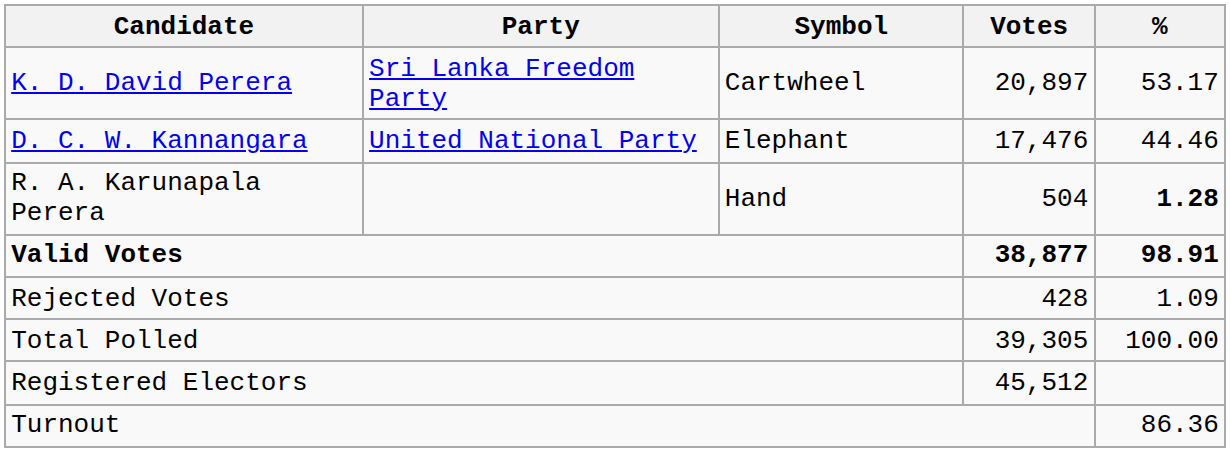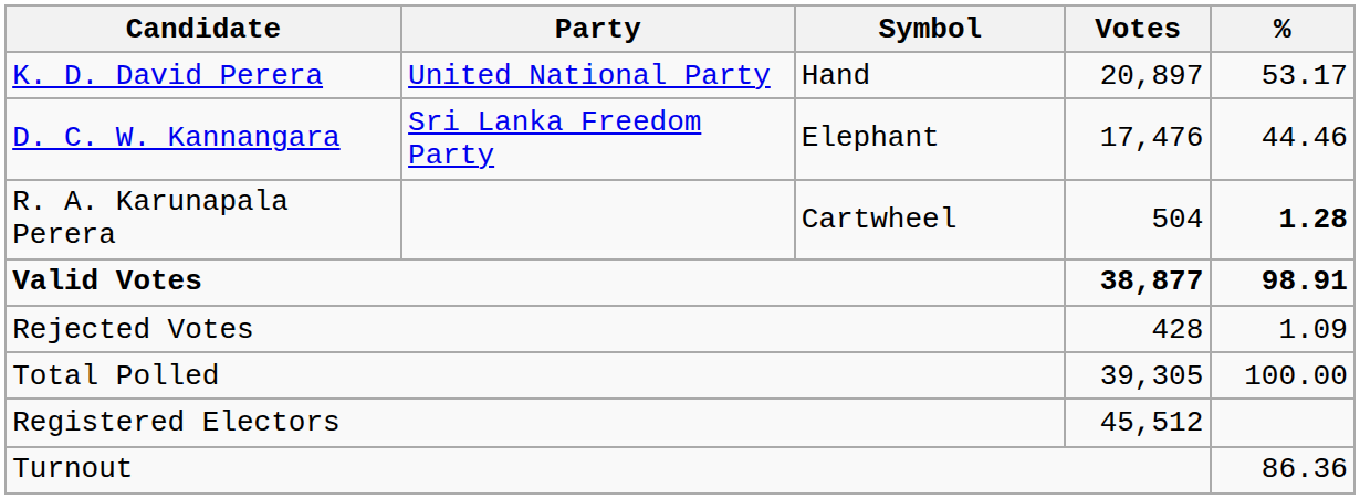 <table class="wikitable" border="1" style="text-align:right;">
 <tr>
 <th align=left width="180">Candidate</th>
 <th align=left width="180">Party</th>
 <th align=left width="120">Symbol</th>
 <th align=left width="60">Votes</th>
 <th align=left width="60">%</th>
 </tr>
 <tr>
 <td align=left><a href='#'>K. D. David Perera</a></td>
-<td align=left><a href='#'>Sri Lanka Freedom Party</a></td>
-<td align=left>Cartwheel</td>
+<td align=left><a href='#'>United National Party</a></td>
+<td align=left>Hand</td>
 <td>20,897</td>
 <td>53.17</td>
 </tr>
 <tr>
 <td align=left><a href='#'>D. C. W. Kannangara</a></td>
-<td align=left><a href='#'>United National Party</a></td>
+<td align=left><a href='#'>Sri Lanka Freedom Party</a></td>
 <td align=left>Elephant</td>
 <td>17,476</td>
 <td>44.46</td>
 </tr>
 <tr>
 <td align=left>R. A. Karunapala Perera</td>
 <td align=left></td>
-<td align=left>Hand</td>
+<td align=left>Cartwheel</td>
 <td>504</td>
 <td><strong>1.28</strong></td>
 </tr>
 <tr>
 <td align=left colspan=3><strong>Valid Votes</strong></td>
 <td><strong>38,877</strong></td>
 <td><strong>98.91</strong></td>
 </tr>
 <tr>
 <td align=left colspan=3>Rejected Votes</td>
 <td>428</td>
 <td>1.09</td>
 </tr>
 <tr>
 <td align=left colspan=3>Total Polled</td>
 <td>39,305</td>
 <td>100.00</td>
 </tr>
 <tr>
 <td align=left colspan=3>Registered Electors</td>
 <td>45,512</td>
 <td></td>
 </tr>
 <tr>
 <td align=left colspan=4>Turnout</td>
 <td>86.36</td>
 </tr>
 </table>
